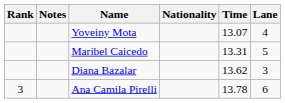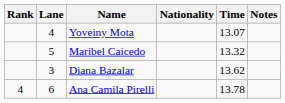 <table class="wikitable sortable" style="text-align:center;font-size:95%">
 <tr>
 <th>Rank</th>
-<th>Notes</th>
+<th>Lane</th>
 <th>Name</th>
 <th>Nationality</th>
 <th>Time</th>
-<th>Lane</th>
+<th>Notes</th>
 </tr>
 <tr>
 <td></td>
-<td></td>
+<td>4</td>
 <td align=left><a href='#'>Yoveiny Mota</a></td>
 <td align=left></td>
 <td>13.07</td>
-<td>4</td>
+<td></td>
 </tr>
 <tr>
 <td></td>
-<td></td>
+<td>5</td>
 <td align=left><a href='#'>Maribel Caicedo</a></td>
 <td align=left></td>
-<td>13.31</td>
-<td>5</td>
+<td>13.32</td>
+<td></td>
 </tr>
 <tr>
 <td></td>
-<td></td>
+<td>3</td>
 <td align=left><a href='#'>Diana Bazalar</a></td>
 <td align=left></td>
 <td>13.62</td>
-<td>3</td>
+<td></td>
 </tr>
 <tr>
-<td>3</td>
-<td></td>
+<td>4</td>
+<td>6</td>
 <td align=left><a href='#'>Ana Camila Pirelli</a></td>
 <td align=left></td>
 <td>13.78</td>
-<td>6</td>
+<td></td>
 </tr>
 </table>
